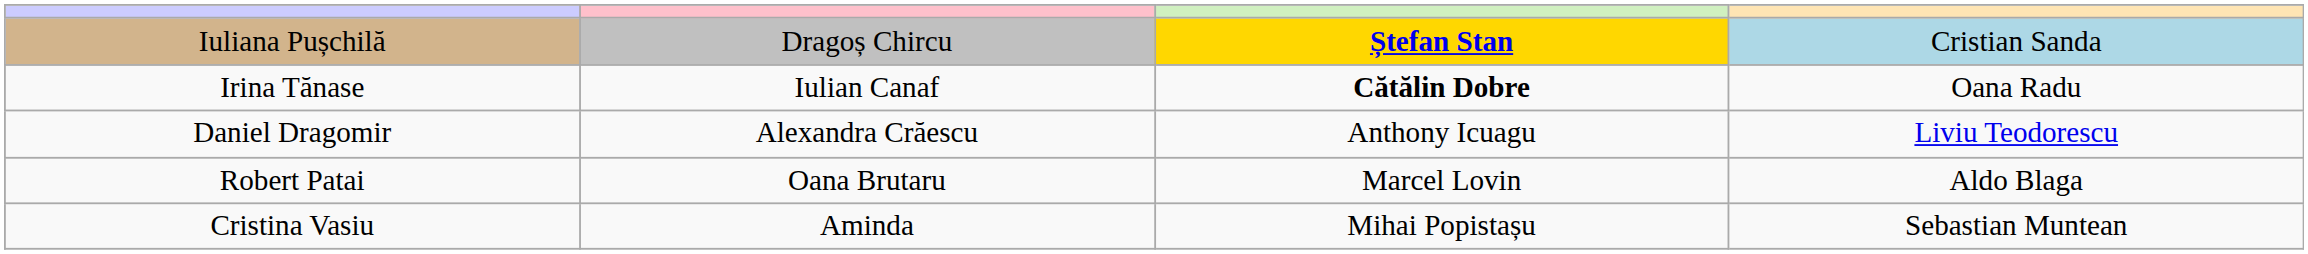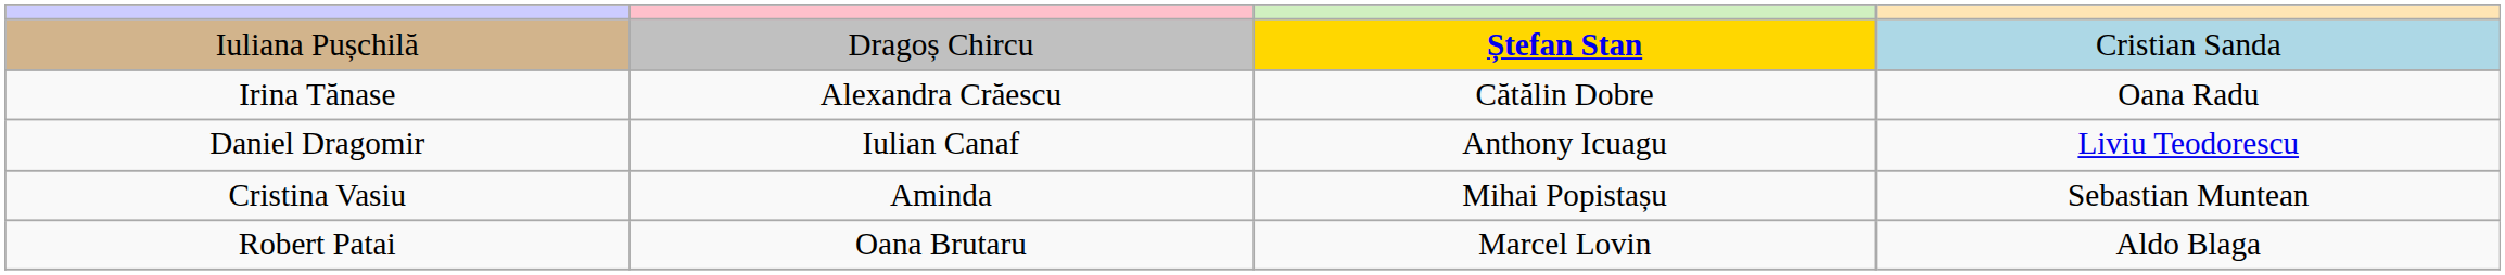 <table class="wikitable"  style="text-align:center; font-size:100%; width:100%;">
 <tr>
 <td style="width:13%;" scope="col" bgcolor="#ccccff"><strong></strong></td>
 <td style="width:13%;" scope="col" bgcolor="pink"><strong></strong></td>
 <td style="width:13%;" scope="col" bgcolor="#d0f0c0"><strong></strong></td>
 <td style="width:13%;" scope="col" bgcolor="#ffe5b4"><strong></strong></td>
 </tr>
 <tr>
 <td bgcolor="tan">Iuliana Pușchilă</td>
 <td bgcolor="silver">Dragoș Chircu</td>
 <td bgcolor="gold"><strong><a href='#'>Ștefan Stan</a></strong></td>
 <td bgcolor="lightblue">Cristian Sanda</td>
 </tr>
 <tr>
 <td>Irina Tănase</td>
-<td>Iulian Canaf</td>
-<td><strong>Cătălin Dobre</strong></td>
+<td>Alexandra Crăescu</td>
+<td>Cătălin Dobre</td>
 <td>Oana Radu</td>
 </tr>
 <tr>
 <td>Daniel Dragomir</td>
-<td>Alexandra Crăescu</td>
+<td>Iulian Canaf</td>
 <td>Anthony Icuagu</td>
 <td><a href='#'>Liviu Teodorescu</a></td>
+</tr>
+<tr>
+<td>Cristina Vasiu</td>
+<td>Aminda</td>
+<td>Mihai Popistașu</td>
+<td>Sebastian Muntean</td>
 </tr>
 <tr>
 <td>Robert Patai</td>
 <td>Oana Brutaru</td>
 <td>Marcel Lovin</td>
 <td>Aldo Blaga</td>
 </tr>
-<tr>
-<td>Cristina Vasiu</td>
-<td>Aminda</td>
-<td>Mihai Popistașu</td>
-<td>Sebastian Muntean</td>
-</tr>
 </table>
